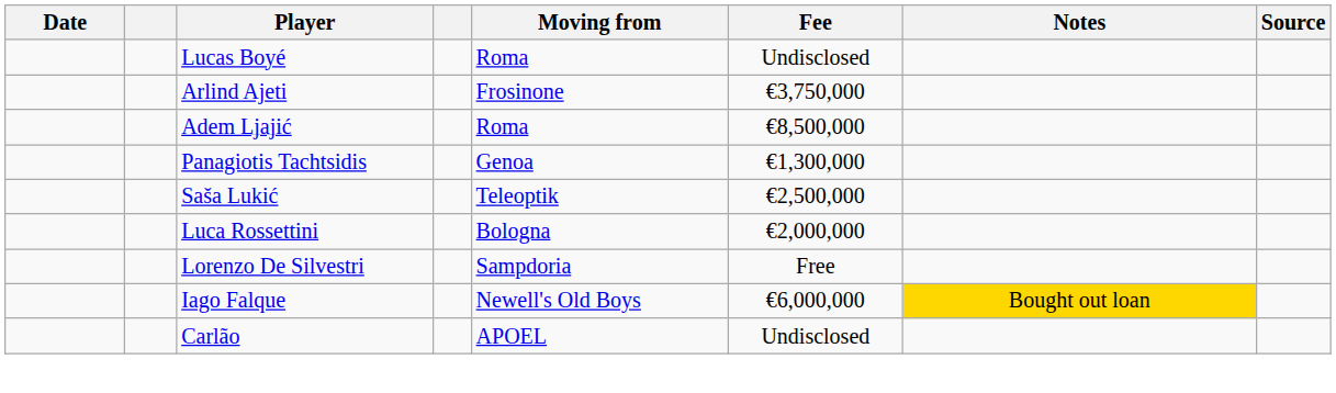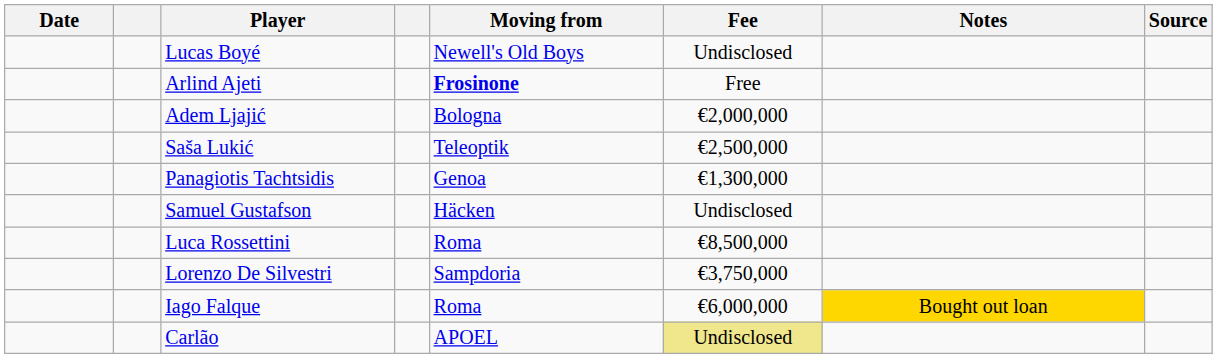 <table class="wikitable sortable">
 <tr>
 <th style="width:80px;">Date</th>
 <th style="width:30px;"></th>
 <th style="width:180px;">Player</th>
 <th style="width:20px;"></th>
 <th style="width:180px;">Moving from</th>
 <th style="width:120px;" class="unsortable">Fee</th>
 <th style="width:250px;" class="unsortable">Notes</th>
 <th style="width:20px;">Source</th>
 </tr>
 <tr>
 <td></td>
 <td align=center></td>
 <td> <a href='#'>Lucas Boyé</a></td>
 <td align=center></td>
-<td> <a href='#'>Roma</a></td>
+<td> <a href='#'>Newell's Old Boys</a></td>
 <td align=center>Undisclosed</td>
 <td align=center></td>
 <td></td>
 </tr>
 <tr>
 <td></td>
 <td align=center></td>
 <td> <a href='#'>Arlind Ajeti</a></td>
 <td align=center></td>
-<td> <a href='#'>Frosinone</a></td>
-<td align="center">€3,750,000</td>
+<td><strong> <a href='#'>Frosinone</a></strong></td>
+<td align=center>Free</td>
 <td align=center></td>
 <td></td>
 </tr>
 <tr>
 <td></td>
 <td align=center></td>
 <td> <a href='#'>Adem Ljajić</a></td>
 <td align=center></td>
-<td> <a href='#'>Roma</a></td>
-<td align=center>€8,500,000</td>
+<td> <a href='#'>Bologna</a></td>
+<td align="center">€2,000,000</td>
 <td align=center></td>
+<td></td>
+</tr>
+<tr>
+<td></td>
+<td align=center></td>
+<td> <a href='#'>Saša Lukić</a></td>
+<td align="center"></td>
+<td> <a href='#'>Teleoptik</a></td>
+<td align="center">€2,500,000</td>
+<td align="center"></td>
 <td></td>
 </tr>
 <tr>
 <td></td>
 <td align=center></td>
 <td> <a href='#'>Panagiotis Tachtsidis</a></td>
 <td align="center"></td>
 <td> <a href='#'>Genoa</a></td>
 <td align="center">€1,300,000</td>
 <td align="center"></td>
 <td></td>
 </tr>
 <tr>
 <td></td>
 <td align=center></td>
-<td> <a href='#'>Saša Lukić</a></td>
+<td> <a href='#'>Samuel Gustafson</a></td>
 <td align="center"></td>
-<td> <a href='#'>Teleoptik</a></td>
-<td align="center">€2,500,000</td>
+<td> <a href='#'>Häcken</a></td>
+<td align="center">Undisclosed</td>
 <td align="center"></td>
 <td></td>
 </tr>
 <tr>
 <td></td>
 <td align=center></td>
 <td> <a href='#'>Luca Rossettini</a></td>
 <td align="center"></td>
-<td> <a href='#'>Bologna</a></td>
-<td align="center">€2,000,000</td>
+<td> <a href='#'>Roma</a></td>
+<td align=center>€8,500,000</td>
 <td align="center"></td>
 <td></td>
 </tr>
 <tr>
 <td></td>
 <td align=center></td>
 <td> <a href='#'>Lorenzo De Silvestri</a></td>
 <td align="center"></td>
 <td> <a href='#'>Sampdoria</a></td>
-<td align=center>Free</td>
+<td align="center">€3,750,000</td>
 <td align="center"></td>
 <td></td>
 </tr>
 <tr>
 <td></td>
 <td align=center></td>
 <td> <a href='#'>Iago Falque</a></td>
 <td align=center></td>
-<td> <a href='#'>Newell's Old Boys</a></td>
+<td> <a href='#'>Roma</a></td>
 <td align=center>€6,000,000</td>
 <td align=center style="background: gold;">Bought out loan</td>
 <td></td>
 </tr>
 <tr>
 <td></td>
 <td align=center></td>
 <td> <a href='#'>Carlão</a></td>
 <td align=center></td>
 <td> <a href='#'>APOEL</a></td>
-<td align=center>Undisclosed</td>
+<td align=center style="background: khaki;">Undisclosed</td>
 <td align=center></td>
 <td></td>
 </tr>
 </table>
